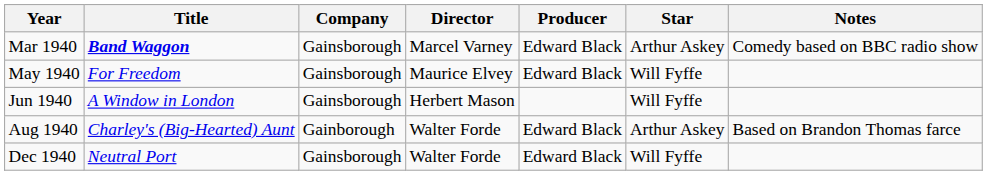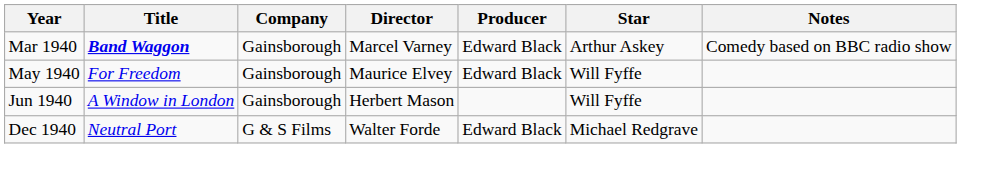 <table class="wikitable sortable">
 <tr>
 <th>Year</th>
 <th>Title</th>
 <th>Company</th>
 <th>Director</th>
 <th>Producer</th>
 <th>Star</th>
 <th>Notes</th>
 </tr>
 <tr>
 <td>Mar 1940</td>
 <td><strong><em><a href='#'>Band Waggon</a></em></strong></td>
 <td>Gainsborough</td>
 <td>Marcel Varney</td>
 <td>Edward Black</td>
 <td>Arthur Askey</td>
 <td>Comedy based on BBC radio show</td>
 </tr>
 <tr>
 <td>May 1940</td>
 <td><em><a href='#'>For Freedom</a></em></td>
 <td>Gainsborough</td>
 <td>Maurice Elvey</td>
 <td>Edward Black</td>
 <td>Will Fyffe</td>
 <td></td>
 </tr>
 <tr>
 <td>Jun 1940</td>
 <td><em><a href='#'>A Window in London</a></em></td>
 <td>Gainsborough</td>
 <td>Herbert Mason</td>
 <td></td>
 <td>Will Fyffe</td>
 <td></td>
 </tr>
 <tr>
-<td>Aug 1940</td>
-<td><em><a href='#'>Charley's (Big-Hearted) Aunt</a></em></td>
-<td>Gainborough</td>
+<td>Dec 1940</td>
+<td><em><a href='#'>Neutral Port</a></em></td>
+<td>G & S Films</td>
 <td>Walter Forde</td>
 <td>Edward Black</td>
-<td>Arthur Askey</td>
-<td>Based on Brandon Thomas farce</td>
-</tr>
-<tr>
-<td>Dec 1940</td>
-<td><em><a href='#'>Neutral Port</a></em></td>
-<td>Gainsborough</td>
-<td>Walter Forde</td>
-<td>Edward Black</td>
-<td>Will Fyffe</td>
+<td>Michael Redgrave</td>
 <td></td>
 </tr>
 </table>
